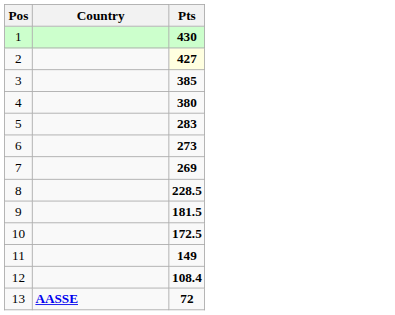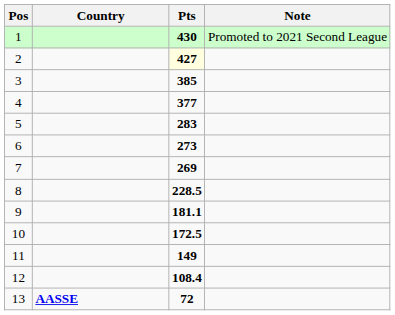 <table class="wikitable" style="text-align: center; font-size:95%">
 <tr>
 <th width="25">Pos</th>
 <th width="150">Country</th>
 <th width="25">Pts</th>
+<th>Note</th>
 </tr>
 <tr bgcolor=ccffcc>
 <td>1</td>
 <td align="left"><strong></strong></td>
 <td><strong>430</strong></td>
+<td rowspan=1>Promoted to 2021 Second League</td>
 </tr>
 <tr>
 <td>2</td>
 <td align="left"><strong></strong></td>
 <td style="background: lightyellow;"><strong>427</strong></td>
+<td></td>
 </tr>
 <tr>
 <td>3</td>
 <td align="left"><strong></strong></td>
 <td><strong>385</strong></td>
+<td></td>
 </tr>
 <tr>
 <td>4</td>
 <td align="left"><strong></strong></td>
-<td><strong>380</strong></td>
+<td><strong>377</strong></td>
+<td></td>
 </tr>
 <tr>
 <td>5</td>
 <td align="left"><strong></strong></td>
 <td><strong>283</strong></td>
+<td></td>
 </tr>
 <tr>
 <td>6</td>
 <td align="left"><strong></strong></td>
 <td><strong>273</strong></td>
+<td></td>
 </tr>
 <tr>
 <td>7</td>
 <td align="left"><strong></strong></td>
 <td><strong>269</strong></td>
+<td></td>
 </tr>
 <tr>
 <td>8</td>
 <td align="left"><strong></strong></td>
 <td><strong>228.5</strong></td>
+<td></td>
 </tr>
 <tr>
 <td>9</td>
 <td align="left"><strong></strong></td>
-<td><strong>181.5</strong></td>
+<td><strong>181.1</strong></td>
+<td></td>
 </tr>
 <tr>
 <td>10</td>
 <td align="left"><strong></strong></td>
 <td><strong>172.5</strong></td>
+<td></td>
 </tr>
 <tr>
 <td>11</td>
 <td align="left"><strong></strong></td>
 <td><strong>149</strong></td>
+<td></td>
 </tr>
 <tr>
 <td>12</td>
 <td align="left"><strong></strong></td>
 <td><strong>108.4</strong></td>
+<td></td>
 </tr>
 <tr>
 <td>13</td>
 <td align="left"> <strong><a href='#'>AASSE</a></strong></td>
 <td><strong>72</strong></td>
+<td></td>
 </tr>
 </table>
